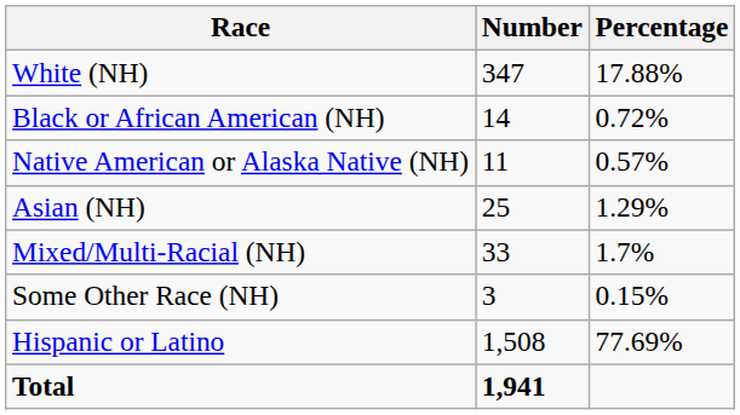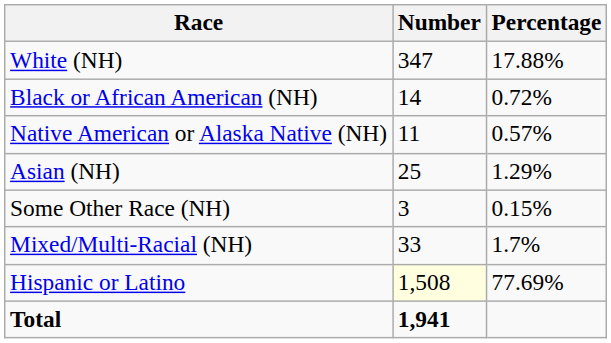 <table class="wikitable">
 <tr>
 <th>Race</th>
 <th>Number</th>
 <th>Percentage</th>
 </tr>
 <tr>
 <td><a href='#'>White</a> (NH)</td>
 <td>347</td>
 <td>17.88%</td>
 </tr>
 <tr>
 <td><a href='#'>Black or African American</a> (NH)</td>
 <td>14</td>
 <td>0.72%</td>
 </tr>
 <tr>
 <td><a href='#'>Native American</a> or <a href='#'>Alaska Native</a> (NH)</td>
 <td>11</td>
 <td>0.57%</td>
 </tr>
 <tr>
 <td><a href='#'>Asian</a> (NH)</td>
 <td>25</td>
 <td>1.29%</td>
 </tr>
 <tr>
+<td>Some Other Race (NH)</td>
+<td>3</td>
+<td>0.15%</td>
+</tr>
+<tr>
 <td><a href='#'>Mixed/Multi-Racial</a> (NH)</td>
 <td>33</td>
 <td>1.7%</td>
 </tr>
 <tr>
-<td>Some Other Race (NH)</td>
-<td>3</td>
-<td>0.15%</td>
-</tr>
-<tr>
 <td><a href='#'>Hispanic or Latino</a></td>
-<td>1,508</td>
+<td style="background: lightyellow;">1,508</td>
 <td>77.69%</td>
 </tr>
 <tr>
 <td><strong>Total</strong></td>
 <td><strong>1,941</strong></td>
 <td></td>
 </tr>
 </table>
